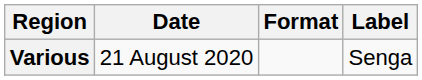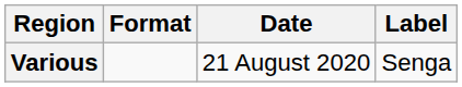 <table class="wikitable plainrowheaders">
 <tr>
 <th scope="col">Region</th>
+<th scope="col">Format</th>
 <th scope="col">Date</th>
-<th scope="col">Format</th>
 <th scope="col">Label</th>
 </tr>
 <tr>
 <th scope="row">Various</th>
+<td></td>
 <td>21 August 2020</td>
-<td></td>
 <td>Senga</td>
 </tr>
 </table>
